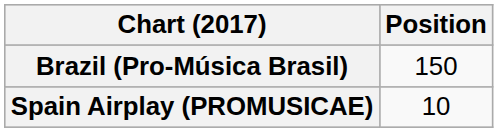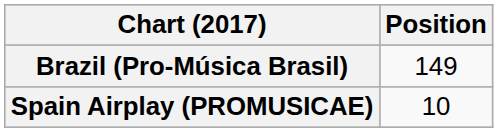 <table class="wikitable plainrowheaders" style="text-align:center">
 <tr>
 <th>Chart (2017)</th>
 <th>Position</th>
 </tr>
 <tr>
 <th scope="row">Brazil (Pro-Música Brasil)</th>
-<td>150</td>
+<td>149</td>
 </tr>
 <tr>
 <th scope="row">Spain Airplay (PROMUSICAE)</th>
 <td>10</td>
 </tr>
 </table>
